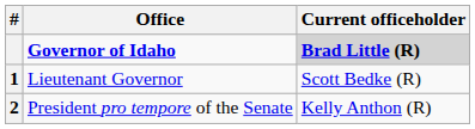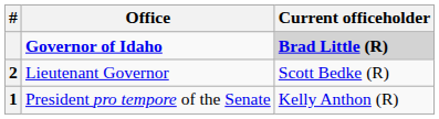 <table class=wikitable>
 <tr>
 <th>#</th>
 <th>Office</th>
 <th>Current officeholder</th>
 </tr>
 <tr>
 <th></th>
 <td><strong><a href='#'>Governor of Idaho</a></strong></td>
 <td style="background: lightgrey;"><strong><a href='#'>Brad Little</a> (R)</strong></td>
 </tr>
 <tr>
-<th>1</th>
+<th>2</th>
 <td><a href='#'>Lieutenant Governor</a></td>
 <td><a href='#'>Scott Bedke</a> (R)</td>
 </tr>
 <tr>
-<th>2</th>
+<th>1</th>
 <td><a href='#'>President <em>pro tempore</em></a> of the <a href='#'>Senate</a></td>
 <td><a href='#'>Kelly Anthon</a> (R)</td>
 </tr>
 </table>
